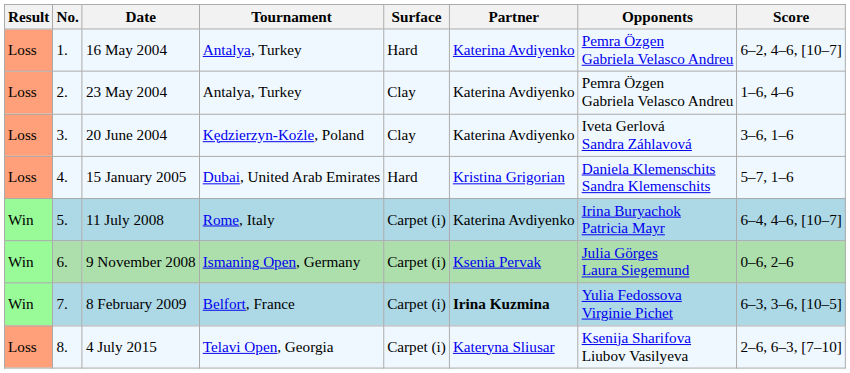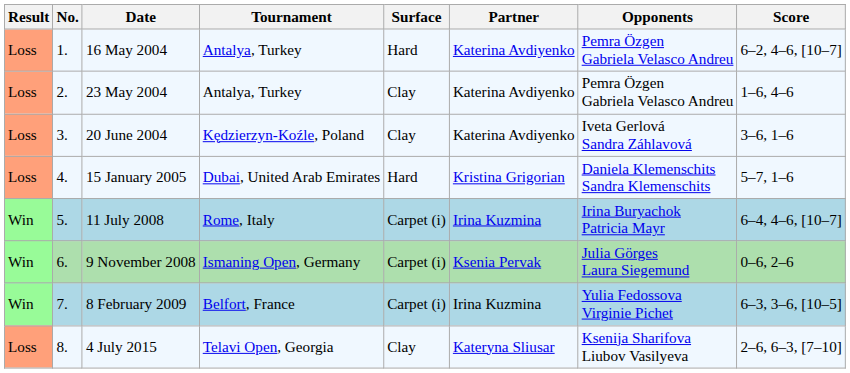 <table class="sortable wikitable" style="font-size:97%;">
 <tr>
 <th>Result</th>
 <th>No.</th>
 <th>Date</th>
 <th>Tournament</th>
 <th>Surface</th>
 <th>Partner</th>
 <th>Opponents</th>
 <th class=unsortable>Score</th>
 </tr>
 <tr style="background:#f0f8ff;">
 <td style="background:#ffa07a;">Loss</td>
 <td>1.</td>
 <td>16 May 2004</td>
 <td><a href='#'>Antalya</a>, Turkey</td>
 <td>Hard</td>
 <td> <a href='#'>Katerina Avdiyenko</a></td>
 <td> <a href='#'>Pemra Özgen</a><br> <a href='#'>Gabriela Velasco Andreu</a></td>
 <td>6–2, 4–6, [10–7]</td>
 </tr>
 <tr style="background:#f0f8ff;">
 <td style="background:#ffa07a;">Loss</td>
 <td>2.</td>
 <td>23 May 2004</td>
 <td>Antalya, Turkey</td>
 <td>Clay</td>
 <td> Katerina Avdiyenko</td>
 <td> Pemra Özgen<br> Gabriela Velasco Andreu</td>
 <td>1–6, 4–6</td>
 </tr>
 <tr style="background:#f0f8ff;">
 <td style="background:#ffa07a;">Loss</td>
 <td>3.</td>
 <td>20 June 2004</td>
 <td><a href='#'>Kędzierzyn-Koźle</a>, Poland</td>
 <td>Clay</td>
 <td> Katerina Avdiyenko</td>
 <td> Iveta Gerlová<br> <a href='#'>Sandra Záhlavová</a></td>
 <td>3–6, 1–6</td>
 </tr>
 <tr style="background:#f0f8ff;">
 <td style="background:#ffa07a;">Loss</td>
 <td>4.</td>
 <td>15 January 2005</td>
 <td><a href='#'>Dubai</a>, United Arab Emirates</td>
 <td>Hard</td>
 <td> <a href='#'>Kristina Grigorian</a></td>
 <td> <a href='#'>Daniela Klemenschits</a><br> <a href='#'>Sandra Klemenschits</a></td>
 <td>5–7, 1–6</td>
 </tr>
 <tr style="background:lightblue;">
 <td style="background:#98fb98;">Win</td>
 <td>5.</td>
 <td>11 July 2008</td>
 <td><a href='#'>Rome</a>, Italy</td>
 <td>Carpet (i)</td>
-<td> Katerina Avdiyenko</td>
+<td> <a href='#'>Irina Kuzmina</a></td>
 <td> <a href='#'>Irina Buryachok</a><br> <a href='#'>Patricia Mayr</a></td>
 <td>6–4, 4–6, [10–7]</td>
 </tr>
 <tr style="background:#addfad;">
 <td style="background:#98fb98;">Win</td>
 <td>6.</td>
 <td>9 November 2008</td>
 <td><a href='#'>Ismaning Open</a>, Germany</td>
 <td>Carpet (i)</td>
 <td> <a href='#'>Ksenia Pervak</a></td>
 <td> <a href='#'>Julia Görges</a><br> <a href='#'>Laura Siegemund</a></td>
 <td>0–6, 2–6</td>
 </tr>
 <tr style="background:lightblue;">
 <td style="background:#98fb98;">Win</td>
 <td>7.</td>
 <td>8 February 2009</td>
 <td><a href='#'>Belfort</a>, France</td>
 <td>Carpet (i)</td>
-<td><strong> Irina Kuzmina</strong></td>
+<td> Irina Kuzmina</td>
 <td> <a href='#'>Yulia Fedossova</a><br> <a href='#'>Virginie Pichet</a></td>
 <td>6–3, 3–6, [10–5]</td>
 </tr>
 <tr style="background:#f0f8ff;">
 <td style="background:#ffa07a;">Loss</td>
 <td>8.</td>
 <td>4 July 2015</td>
 <td><a href='#'>Telavi Open</a>, Georgia</td>
-<td>Carpet (i)</td>
+<td>Clay</td>
 <td> <a href='#'>Kateryna Sliusar</a></td>
 <td> <a href='#'>Ksenija Sharifova</a><br> Liubov Vasilyeva</td>
 <td>2–6, 6–3, [7–10]</td>
 </tr>
 </table>
